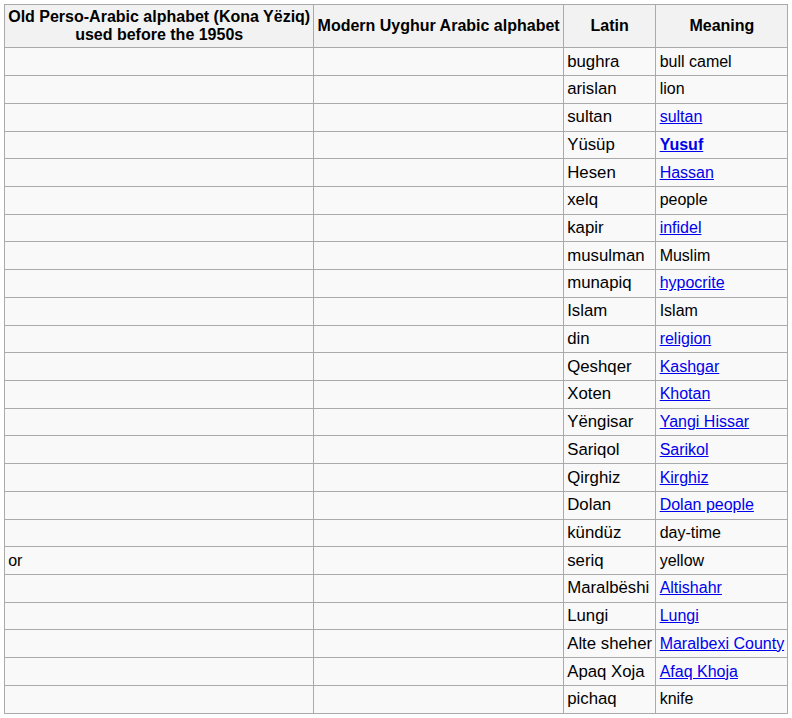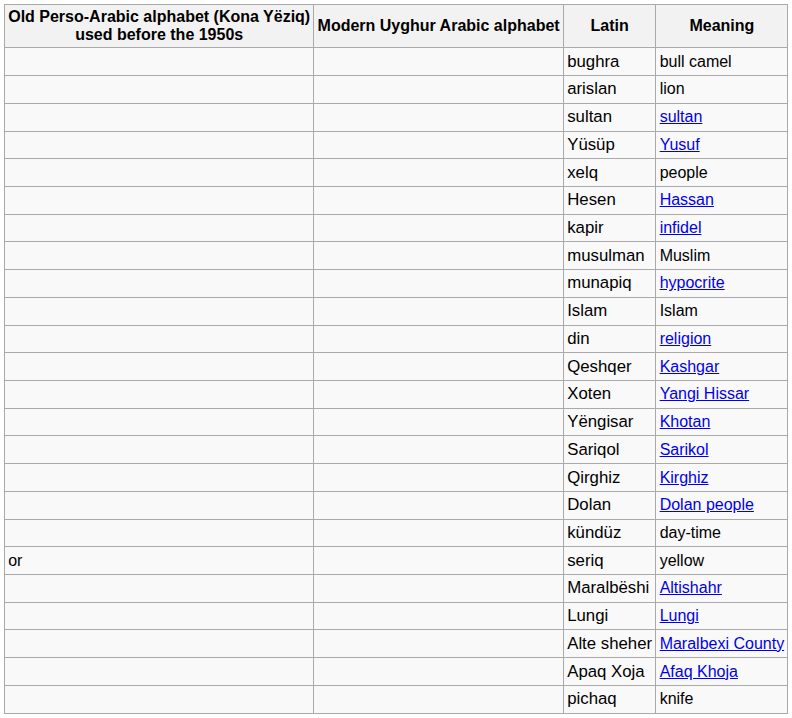 <table class="wikitable sortable">
 <tr>
 <th>Old Perso-Arabic alphabet (Kona Yëziq)<br>used before the 1950s</th>
 <th>Modern Uyghur Arabic alphabet</th>
 <th>Latin</th>
 <th>Meaning</th>
 </tr>
 <tr>
 <td><span></span></td>
 <td><span></span></td>
 <td style="font-size:105%;">bughra</td>
 <td>bull camel</td>
 </tr>
 <tr>
 <td><span></span></td>
 <td><span></span></td>
 <td style="font-size:105%;">arislan</td>
 <td>lion</td>
 </tr>
 <tr>
 <td><span></span></td>
 <td><span></span></td>
 <td style="font-size:105%;">sultan</td>
 <td><a href='#'>sultan</a></td>
 </tr>
 <tr>
 <td><span></span></td>
 <td><span></span></td>
 <td style="font-size:105%;">Yüsüp</td>
-<td><strong><a href='#'>Yusuf</a></strong></td>
+<td><a href='#'>Yusuf</a></td>
+</tr>
+<tr>
+<td><span></span></td>
+<td><span></span></td>
+<td style="font-size:105%;">xelq</td>
+<td>people</td>
 </tr>
 <tr>
 <td><span></span></td>
 <td><span></span></td>
 <td style="font-size:105%;">Hesen</td>
 <td><a href='#'>Hassan</a></td>
-</tr>
-<tr>
-<td><span></span></td>
-<td><span></span></td>
-<td style="font-size:105%;">xelq</td>
-<td>people</td>
 </tr>
 <tr>
 <td><span></span></td>
 <td><span></span></td>
 <td style="font-size:105%;">kapir</td>
 <td><a href='#'>infidel</a></td>
 </tr>
 <tr>
 <td><span></span></td>
 <td><span></span></td>
 <td style="font-size:105%;">musulman</td>
 <td>Muslim</td>
 </tr>
 <tr>
 <td><span></span></td>
 <td><span></span></td>
 <td style="font-size:105%;">munapiq</td>
 <td><a href='#'>hypocrite</a></td>
 </tr>
 <tr>
 <td><span></span></td>
 <td><span></span></td>
 <td style="font-size:105%;">Islam</td>
 <td>Islam</td>
 </tr>
 <tr>
 <td><span></span></td>
 <td><span></span></td>
 <td style="font-size:105%;">din</td>
 <td><a href='#'>religion</a></td>
 </tr>
 <tr>
 <td><span></span></td>
 <td><span></span></td>
 <td style="font-size:105%;">Qeshqer</td>
 <td><a href='#'>Kashgar</a></td>
 </tr>
 <tr>
 <td><span></span></td>
 <td><span></span></td>
 <td style="font-size:105%;">Xoten</td>
-<td><a href='#'>Khotan</a></td>
+<td><a href='#'>Yangi Hissar</a></td>
 </tr>
 <tr>
 <td><span></span></td>
 <td><span></span></td>
 <td style="font-size:105%;">Yëngisar</td>
-<td><a href='#'>Yangi Hissar</a></td>
+<td><a href='#'>Khotan</a></td>
 </tr>
 <tr>
 <td><span></span></td>
 <td><span></span></td>
 <td style="font-size:105%;">Sariqol</td>
 <td><a href='#'>Sarikol</a></td>
 </tr>
 <tr>
 <td><span></span></td>
 <td><span></span></td>
 <td style="font-size:105%;">Qirghiz</td>
 <td><a href='#'>Kirghiz</a></td>
 </tr>
 <tr>
 <td><span></span></td>
 <td><span></span></td>
 <td style="font-size:105%;">Dolan</td>
 <td><a href='#'>Dolan people</a></td>
 </tr>
 <tr>
 <td><span></span></td>
 <td><span></span></td>
 <td style="font-size:105%;">kündüz</td>
 <td>day-time</td>
 </tr>
 <tr>
 <td><span></span> or <span></span></td>
 <td><span></span></td>
 <td style="font-size:105%;">seriq</td>
 <td>yellow</td>
 </tr>
 <tr>
 <td><span></span></td>
 <td><span></span></td>
 <td style="font-size:105%;">Maralbëshi</td>
 <td><a href='#'>Altishahr</a></td>
 </tr>
 <tr>
 <td><span></span></td>
 <td><span></span></td>
 <td style="font-size:105%;">Lungi</td>
 <td><a href='#'>Lungi</a></td>
 </tr>
 <tr>
 <td><span></span></td>
 <td><span></span></td>
 <td style="font-size:105%;">Alte sheher</td>
 <td><a href='#'>Maralbexi County</a></td>
 </tr>
 <tr>
 <td><span></span></td>
 <td><span></span></td>
 <td style="font-size:105%;">Apaq Xoja</td>
 <td><a href='#'>Afaq Khoja</a></td>
 </tr>
 <tr>
 <td><span></span></td>
 <td><span></span></td>
 <td style="font-size:105%;">pichaq</td>
 <td>knife</td>
 </tr>
 </table>
